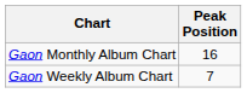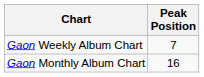 <table class="wikitable sortable">
 <tr>
 <th>Chart</th>
 <th>Peak<br>Position</th>
 </tr>
 <tr>
+<td><em><a href='#'>Gaon</a></em> Weekly Album Chart</td>
+<td style="text-align:center;">7</td>
+</tr>
+<tr>
 <td><em><a href='#'>Gaon</a></em> Monthly Album Chart</td>
 <td style="text-align:center;">16</td>
 </tr>
-<tr>
-<td><em><a href='#'>Gaon</a></em> Weekly Album Chart</td>
-<td style="text-align:center;">7</td>
-</tr>
 </table>
